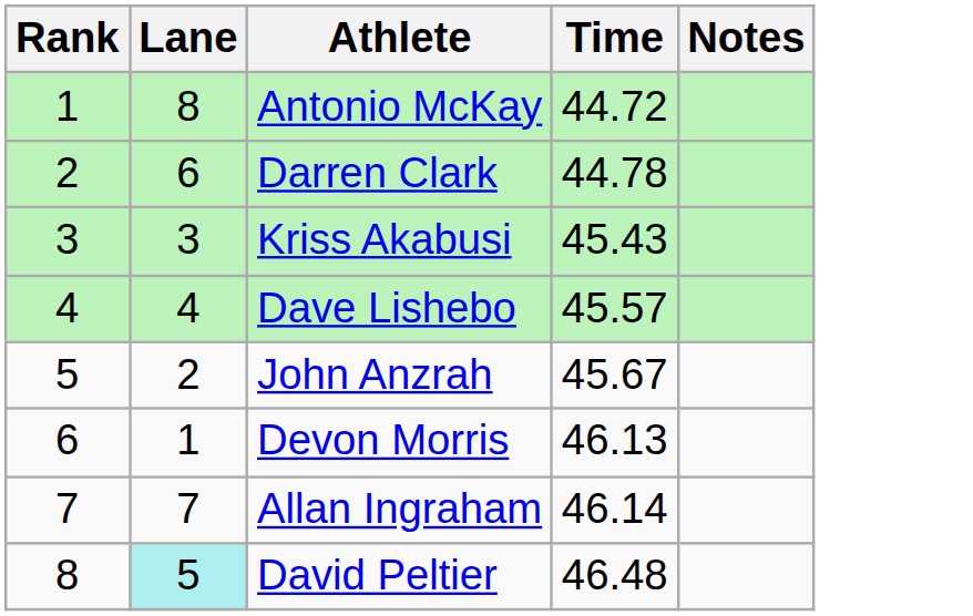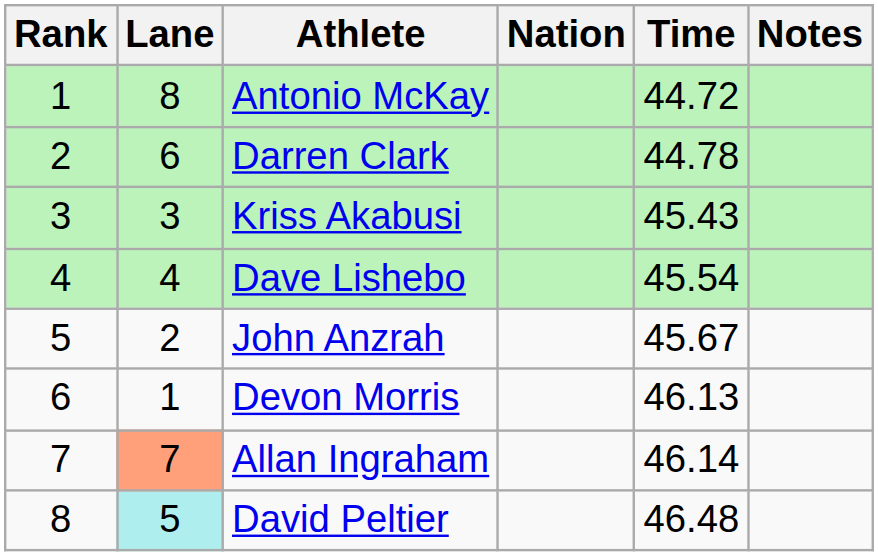 <table class="wikitable sortable" style="text-align:center">
 <tr>
 <th>Rank</th>
 <th>Lane</th>
 <th>Athlete</th>
+<th>Nation</th>
 <th>Time</th>
 <th>Notes</th>
 </tr>
 <tr style="background:#bbf3bb;">
 <td>1</td>
 <td>8</td>
 <td align=left><a href='#'>Antonio McKay</a></td>
+<td align=left></td>
 <td>44.72</td>
 <td></td>
 </tr>
 <tr style="background:#bbf3bb;">
 <td>2</td>
 <td>6</td>
 <td align=left><a href='#'>Darren Clark</a></td>
+<td align=left></td>
 <td>44.78</td>
 <td></td>
 </tr>
 <tr style="background:#bbf3bb;">
 <td>3</td>
 <td>3</td>
 <td align=left><a href='#'>Kriss Akabusi</a></td>
+<td align=left></td>
 <td>45.43</td>
 <td></td>
 </tr>
 <tr style="background:#bbf3bb;">
 <td>4</td>
 <td>4</td>
 <td align=left><a href='#'>Dave Lishebo</a></td>
-<td>45.57</td>
+<td align=left></td>
+<td>45.54</td>
 <td></td>
 </tr>
 <tr>
 <td>5</td>
 <td>2</td>
 <td align=left><a href='#'>John Anzrah</a></td>
+<td align=left></td>
 <td>45.67</td>
 <td></td>
 </tr>
 <tr>
 <td>6</td>
 <td>1</td>
 <td align=left><a href='#'>Devon Morris</a></td>
+<td align=left></td>
 <td>46.13</td>
 <td></td>
 </tr>
 <tr>
 <td>7</td>
-<td>7</td>
+<td style="background: lightsalmon;">7</td>
 <td align=left><a href='#'>Allan Ingraham</a></td>
+<td align=left></td>
 <td>46.14</td>
 <td></td>
 </tr>
 <tr>
 <td>8</td>
 <td style="background: paleturquoise;">5</td>
 <td align=left><a href='#'>David Peltier</a></td>
+<td align=left></td>
 <td>46.48</td>
 <td></td>
 </tr>
 </table>
